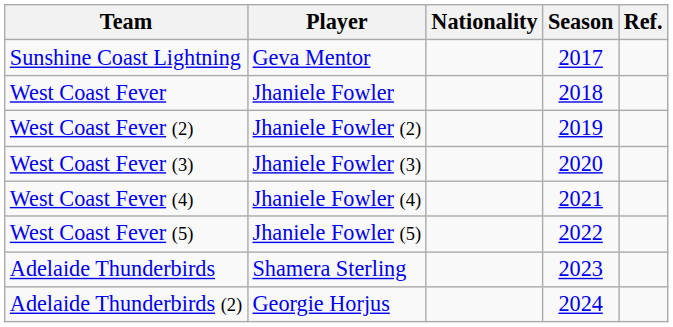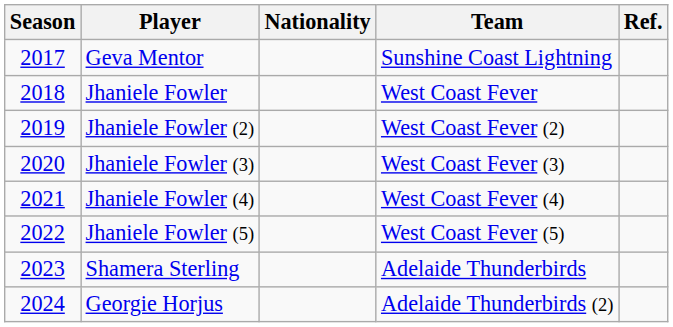 <table class="wikitable plainrowheaders sortable" summary="Season (sortable), Player (sortable), Nationality (sortable), Team (sortable) and Ref. (sortable)">
 <tr>
-<th scope="col">Team</th>
+<th scope="col">Season</th>
 <th scope="col">Player</th>
 <th scope="col">Nationality</th>
-<th scope="col">Season</th>
+<th scope="col">Team</th>
 <th scope="col">Ref.</th>
 </tr>
 <tr>
-<td><a href='#'>Sunshine Coast Lightning</a></td>
+<td scope="row" style="text-align: center"><a href='#'>2017</a></td>
 <td><a href='#'>Geva Mentor</a></td>
 <td></td>
-<td scope="row" style="text-align: center"><a href='#'>2017</a></td>
+<td><a href='#'>Sunshine Coast Lightning</a></td>
 <td></td>
 </tr>
 <tr>
-<td><a href='#'>West Coast Fever</a></td>
+<td scope="row" style="text-align: center"><a href='#'>2018</a></td>
 <td><a href='#'>Jhaniele Fowler</a></td>
 <td></td>
-<td scope="row" style="text-align: center"><a href='#'>2018</a></td>
+<td><a href='#'>West Coast Fever</a></td>
 <td></td>
 </tr>
 <tr>
-<td><a href='#'>West Coast Fever</a> <small>(2)</small></td>
+<td scope="row" style="text-align: center"><a href='#'>2019</a></td>
 <td><a href='#'>Jhaniele Fowler</a> <small>(2)</small></td>
 <td></td>
-<td scope="row" style="text-align: center"><a href='#'>2019</a></td>
+<td><a href='#'>West Coast Fever</a> <small>(2)</small></td>
 <td></td>
 </tr>
 <tr>
-<td><a href='#'>West Coast Fever</a> <small>(3)</small></td>
+<td scope="row" style="text-align: center"><a href='#'>2020</a></td>
 <td><a href='#'>Jhaniele Fowler</a> <small>(3)</small></td>
 <td></td>
-<td scope="row" style="text-align: center"><a href='#'>2020</a></td>
+<td><a href='#'>West Coast Fever</a> <small>(3)</small></td>
 <td></td>
 </tr>
 <tr>
-<td><a href='#'>West Coast Fever</a> <small>(4)</small></td>
+<td scope="row" style="text-align: center"><a href='#'>2021</a></td>
 <td><a href='#'>Jhaniele Fowler</a> <small>(4)</small></td>
 <td></td>
-<td scope="row" style="text-align: center"><a href='#'>2021</a></td>
+<td><a href='#'>West Coast Fever</a> <small>(4)</small></td>
 <td></td>
 </tr>
 <tr>
-<td><a href='#'>West Coast Fever</a> <small>(5)</small></td>
+<td scope="row" style="text-align: center"><a href='#'>2022</a></td>
 <td><a href='#'>Jhaniele Fowler</a> <small>(5)</small></td>
 <td></td>
-<td scope="row" style="text-align: center"><a href='#'>2022</a></td>
+<td><a href='#'>West Coast Fever</a> <small>(5)</small></td>
 <td></td>
 </tr>
 <tr>
-<td><a href='#'>Adelaide Thunderbirds</a></td>
+<td scope="row" style="text-align: center"><a href='#'>2023</a></td>
 <td><a href='#'>Shamera Sterling</a></td>
 <td></td>
-<td scope="row" style="text-align: center"><a href='#'>2023</a></td>
+<td><a href='#'>Adelaide Thunderbirds</a></td>
 <td></td>
 </tr>
 <tr>
-<td><a href='#'>Adelaide Thunderbirds</a> <small>(2)</small></td>
+<td scope="row" style="text-align: center"><a href='#'>2024</a></td>
 <td><a href='#'>Georgie Horjus</a></td>
 <td></td>
-<td scope="row" style="text-align: center"><a href='#'>2024</a></td>
+<td><a href='#'>Adelaide Thunderbirds</a> <small>(2)</small></td>
 <td></td>
 </tr>
 </table>
